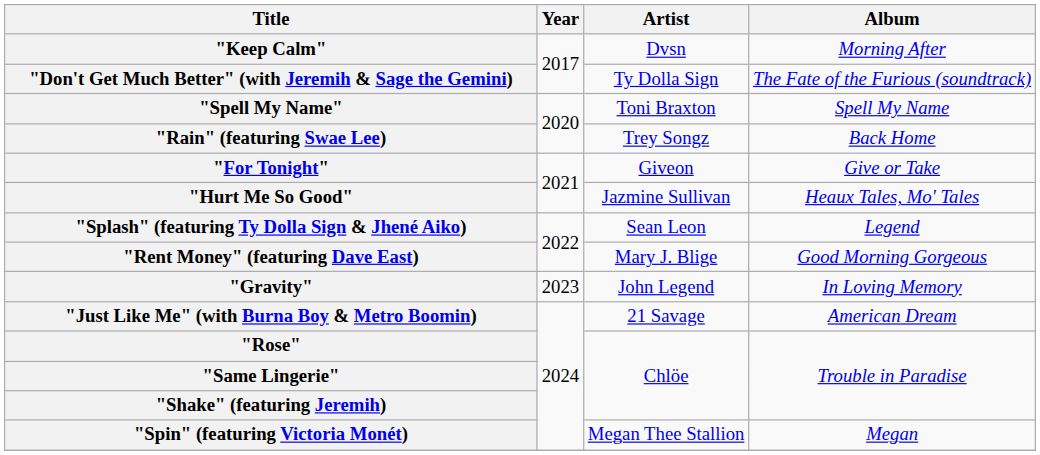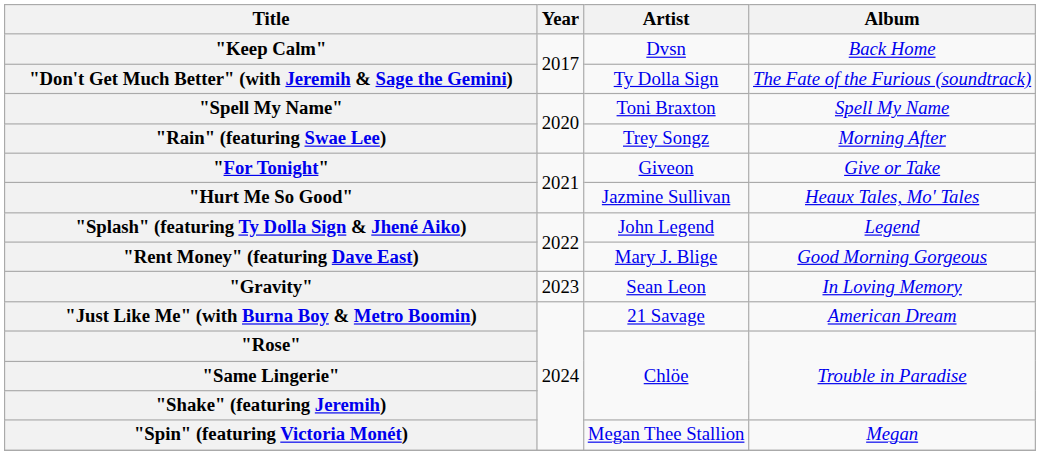 <table class="wikitable plainrowheaders" style="text-align:center;">
 <tr>
 <th scope="col" style="width:28em;">Title</th>
 <th scope="col">Year</th>
 <th scope="col">Artist</th>
 <th scope="col">Album</th>
 </tr>
 <tr>
 <th scope="row">"Keep Calm"</th>
 <td rowspan="2">2017</td>
 <td><a href='#'>Dvsn</a></td>
-<td><em><a href='#'>Morning After</a></em></td>
+<td><em><a href='#'>Back Home</a></em></td>
 </tr>
 <tr>
 <th scope="row">"Don't Get Much Better" (with <a href='#'>Jeremih</a> & <a href='#'>Sage the Gemini</a>)</th>
 <td><a href='#'>Ty Dolla Sign</a></td>
 <td><em><a href='#'>The Fate of the Furious (soundtrack)</a></em></td>
 </tr>
 <tr>
 <th scope="row">"Spell My Name"</th>
 <td rowspan="2">2020</td>
 <td><a href='#'>Toni Braxton</a></td>
 <td><em><a href='#'>Spell My Name</a></em></td>
 </tr>
 <tr>
 <th scope="row">"Rain" (featuring <a href='#'>Swae Lee</a>)</th>
 <td><a href='#'>Trey Songz</a></td>
-<td><em><a href='#'>Back Home</a></em></td>
+<td><em><a href='#'>Morning After</a></em></td>
 </tr>
 <tr>
 <th scope="row">"<a href='#'>For Tonight</a>"</th>
 <td rowspan="2">2021</td>
 <td><a href='#'>Giveon</a></td>
 <td><em><a href='#'>Give or Take</a></em></td>
 </tr>
 <tr>
 <th scope="row">"Hurt Me So Good"</th>
 <td><a href='#'>Jazmine Sullivan</a></td>
 <td><em><a href='#'>Heaux Tales, Mo' Tales</a></em></td>
 </tr>
 <tr>
 <th scope="row">"Splash" (featuring <a href='#'>Ty Dolla Sign</a> & <a href='#'>Jhené Aiko</a>)</th>
 <td rowspan="2">2022</td>
-<td><a href='#'>Sean Leon</a></td>
+<td><a href='#'>John Legend</a></td>
 <td><em><a href='#'>Legend</a></em></td>
 </tr>
 <tr>
 <th scope="row">"Rent Money" (featuring <a href='#'>Dave East</a>)</th>
 <td><a href='#'>Mary J. Blige</a></td>
 <td><em><a href='#'>Good Morning Gorgeous</a></em></td>
 </tr>
 <tr>
 <th scope="row">"Gravity"</th>
 <td>2023</td>
-<td><a href='#'>John Legend</a></td>
+<td><a href='#'>Sean Leon</a></td>
 <td><em><a href='#'>In Loving Memory</a></em></td>
 </tr>
 <tr>
 <th scope="row">"Just Like Me" (with <a href='#'>Burna Boy</a> & <a href='#'>Metro Boomin</a>)</th>
 <td rowspan="5">2024</td>
 <td><a href='#'>21 Savage</a></td>
 <td><em><a href='#'>American Dream</a></em></td>
 </tr>
 <tr>
 <th scope="row">"Rose"</th>
 <td rowspan="3"><a href='#'>Chlöe</a></td>
 <td rowspan="3"><em><a href='#'>Trouble in Paradise</a></em></td>
 </tr>
 <tr>
 <th scope="row">"Same Lingerie"</th>
 </tr>
 <tr>
 <th scope="row">"Shake" (featuring <a href='#'>Jeremih</a>)</th>
 </tr>
 <tr>
 <th scope="row">"Spin" (featuring <a href='#'>Victoria Monét</a>)</th>
 <td><a href='#'>Megan Thee Stallion</a></td>
 <td><em><a href='#'>Megan</a></em></td>
 </tr>
 <tr>
 </tr>
 </table>
